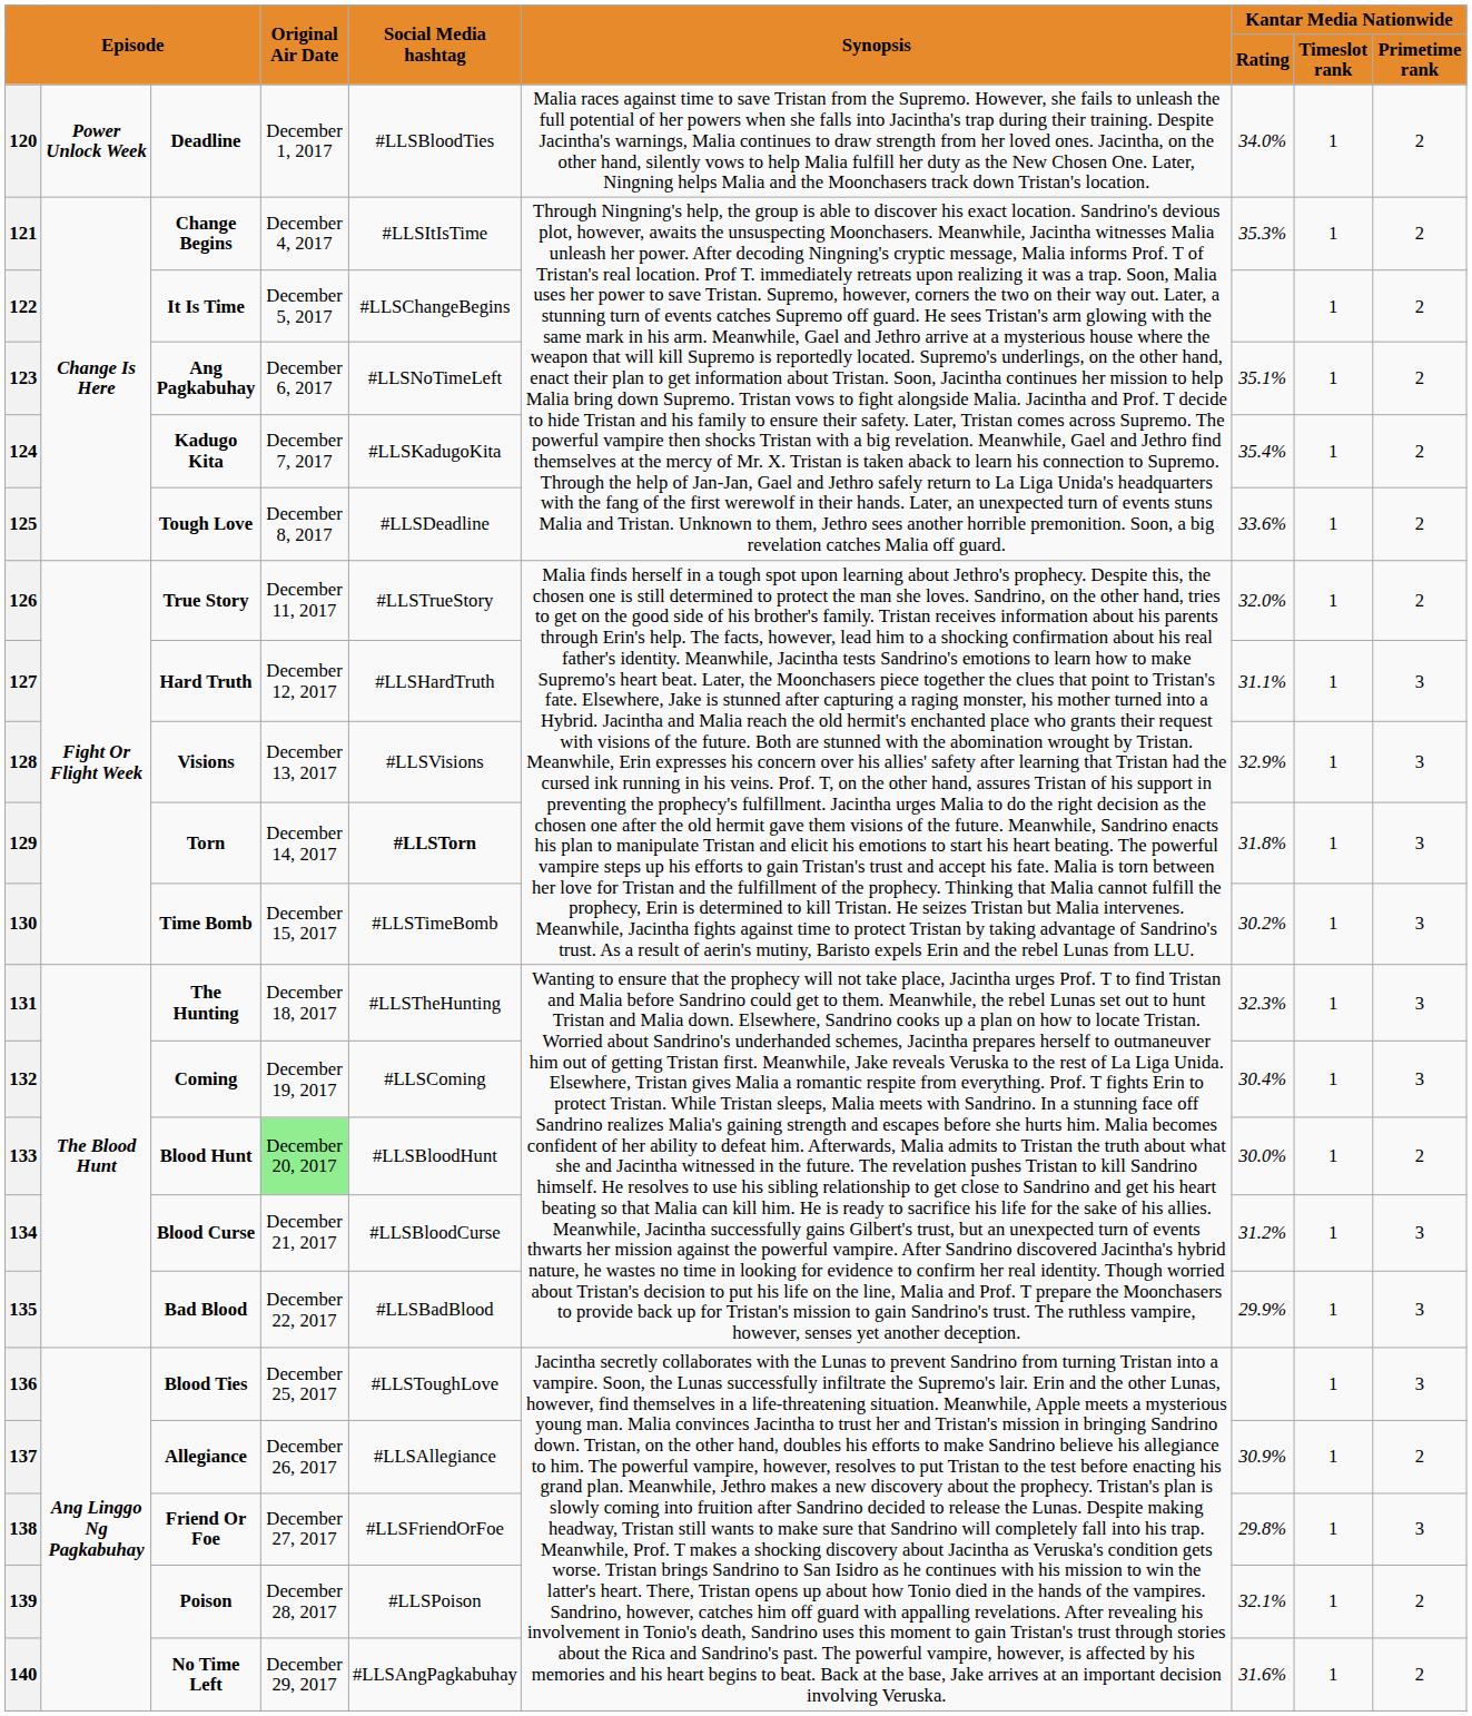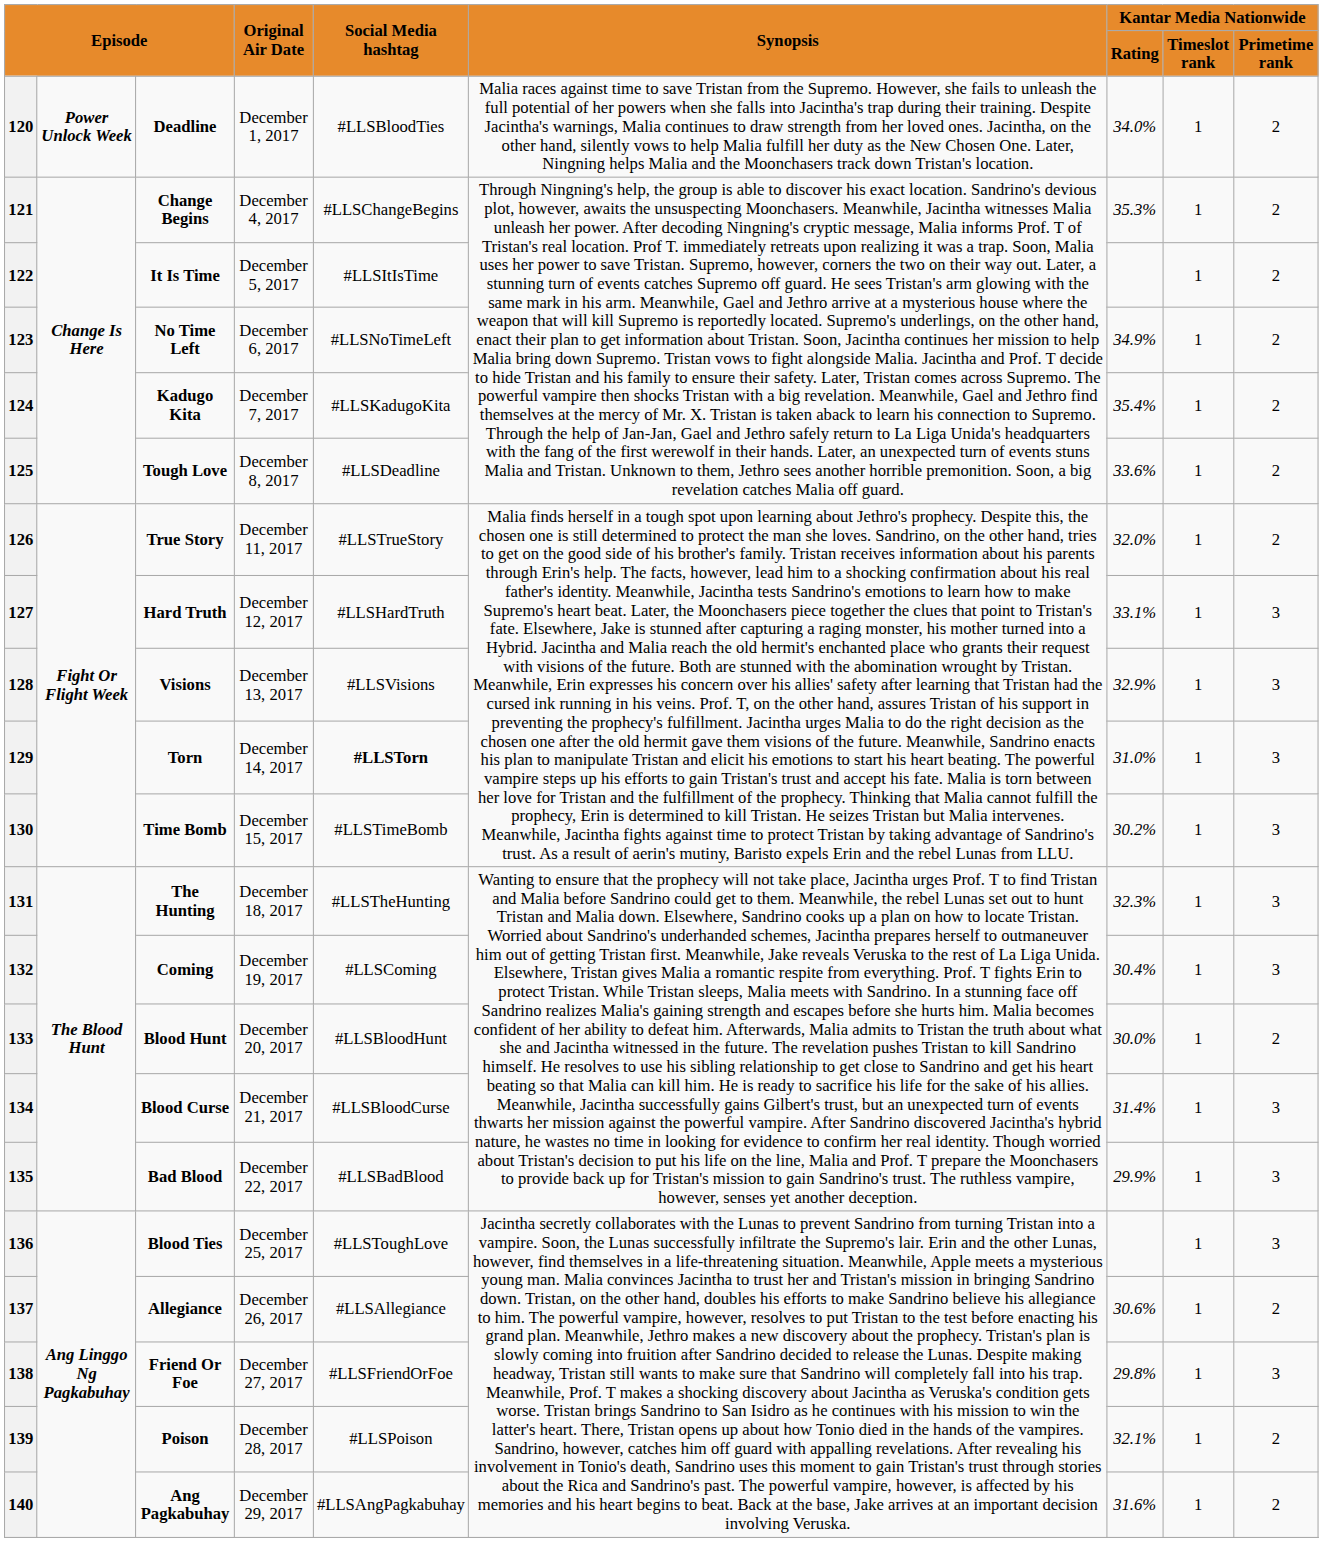 <table class="wikitable" style="text-align:center; font-size:100%; line-height:18px;"  width="100%">
 <tr>
 <th style="background-color:#E78A2B; color:#000000;" colspan="3" rowspan="2">Episode</th>
 <th style="background-color:#E78A2B; color:#000000;" rowspan="2">Original Air Date</th>
 <th style="background-color:#E78A2B; color:#000000;" rowspan="2">Social Media hashtag</th>
 <th style="background-color:#E78A2B; color:#000000;" rowspan="2">Synopsis</th>
 <th style="background-color:#E78A2B; color:#000000;" colspan="3">Kantar Media Nationwide</th>
 </tr>
 <tr>
 <th style="background-color:#E78A2B; color:#000000;">Rating</th>
 <th style="background-color:#E78A2B; color:#000000;">Timeslot rank</th>
 <th style="background-color:#E78A2B; color:#000000;">Primetime rank</th>
 </tr>
 <tr>
 <th>120</th>
 <td><strong><em>Power Unlock Week</em></strong></td>
 <td><strong>Deadline</strong></td>
 <td>December 1, 2017</td>
 <td>#LLSBloodTies</td>
 <td>Malia races against time to save Tristan from the Supremo. However, she fails to unleash the full potential of her powers when she falls into Jacintha's trap during their training. Despite Jacintha's warnings, Malia continues to draw strength from her loved ones. Jacintha, on the other hand, silently vows to help Malia fulfill her duty as the New Chosen One. Later, Ningning helps Malia and the Moonchasers track down Tristan's location.</td>
 <td><em>34.0%</em></td>
 <td>1</td>
 <td>2</td>
 </tr>
 <tr>
 <th>121</th>
 <td rowspan="5"><strong><em>Change Is Here</em></strong></td>
 <td><strong>Change Begins</strong></td>
 <td>December 4, 2017</td>
-<td>#LLSItIsTime</td>
+<td>#LLSChangeBegins</td>
 <td rowspan="5">Through Ningning's help, the group is able to discover his exact location. Sandrino's devious plot, however, awaits the unsuspecting Moonchasers. Meanwhile, Jacintha witnesses Malia unleash her power. After decoding Ningning's cryptic message, Malia informs Prof. T of Tristan's real location. Prof T. immediately retreats upon realizing it was a trap. Soon, Malia uses her power to save Tristan. Supremo, however, corners the two on their way out. Later, a stunning turn of events catches Supremo off guard. He sees Tristan's arm glowing with the same mark in his arm. Meanwhile, Gael and Jethro arrive at a mysterious house where the weapon that will kill Supremo is reportedly located. Supremo's underlings, on the other hand, enact their plan to get information about Tristan. Soon, Jacintha continues her mission to help Malia bring down Supremo. Tristan vows to fight alongside Malia. Jacintha and Prof. T decide to hide Tristan and his family to ensure their safety. Later, Tristan comes across Supremo. The powerful vampire then shocks Tristan with a big revelation. Meanwhile, Gael and Jethro find themselves at the mercy of Mr. X. Tristan is taken aback to learn his connection to Supremo. Through the help of Jan-Jan, Gael and Jethro safely return to La Liga Unida's headquarters with the fang of the first werewolf in their hands. Later, an unexpected turn of events stuns Malia and Tristan. Unknown to them, Jethro sees another horrible premonition. Soon, a big revelation catches Malia off guard.</td>
 <td><em>35.3%</em></td>
 <td>1</td>
 <td>2</td>
 </tr>
 <tr>
 <th>122</th>
 <td><strong>It Is Time</strong></td>
 <td>December 5, 2017</td>
-<td>#LLSChangeBegins</td>
+<td>#LLSItIsTime</td>
 <td></td>
 <td>1</td>
 <td>2</td>
 </tr>
 <tr>
 <th>123</th>
-<td><strong>Ang Pagkabuhay</strong></td>
+<td><strong>No Time Left</strong></td>
 <td>December 6, 2017</td>
 <td>#LLSNoTimeLeft</td>
-<td><em>35.1%</em></td>
+<td><em>34.9%</em></td>
 <td>1</td>
 <td>2</td>
 </tr>
 <tr>
 <th>124</th>
 <td><strong>Kadugo Kita</strong></td>
 <td>December 7, 2017</td>
 <td>#LLSKadugoKita</td>
 <td><em>35.4%</em></td>
 <td>1</td>
 <td>2</td>
 </tr>
 <tr>
 <th>125</th>
 <td><strong>Tough Love</strong></td>
 <td>December 8, 2017</td>
 <td>#LLSDeadline</td>
 <td><em>33.6%</em></td>
 <td>1</td>
 <td>2</td>
 </tr>
 <tr>
 <th>126</th>
 <td rowspan="5"><strong><em>Fight Or Flight Week</em></strong></td>
 <td><strong>True Story</strong></td>
 <td>December 11, 2017</td>
 <td>#LLSTrueStory</td>
 <td rowspan="5">Malia finds herself in a tough spot upon learning about Jethro's prophecy. Despite this, the chosen one is still determined to protect the man she loves. Sandrino, on the other hand, tries to get on the good side of his brother's family. Tristan receives information about his parents through Erin's help. The facts, however, lead him to a shocking confirmation about his real father's identity. Meanwhile, Jacintha tests Sandrino's emotions to learn how to make Supremo's heart beat. Later, the Moonchasers piece together the clues that point to Tristan's fate. Elsewhere, Jake is stunned after capturing a raging monster, his mother turned into a Hybrid. Jacintha and Malia reach the old hermit's enchanted place who grants their request with visions of the future. Both are stunned with the abomination wrought by Tristan. Meanwhile, Erin expresses his concern over his allies' safety after learning that Tristan had the cursed ink running in his veins. Prof. T, on the other hand, assures Tristan of his support in preventing the prophecy's fulfillment. Jacintha urges Malia to do the right decision as the chosen one after the old hermit gave them visions of the future. Meanwhile, Sandrino enacts his plan to manipulate Tristan and elicit his emotions to start his heart beating. The powerful vampire steps up his efforts to gain Tristan's trust and accept his fate. Malia is torn between her love for Tristan and the fulfillment of the prophecy. Thinking that Malia cannot fulfill the prophecy, Erin is determined to kill Tristan. He seizes Tristan but Malia intervenes. Meanwhile, Jacintha fights against time to protect Tristan by taking advantage of Sandrino's trust. As a result of aerin's mutiny,  Baristo expels Erin and the rebel Lunas from LLU.</td>
 <td><em>32.0%</em></td>
 <td>1</td>
 <td>2</td>
 </tr>
 <tr>
 <th>127</th>
 <td><strong>Hard Truth</strong></td>
 <td>December 12, 2017</td>
 <td>#LLSHardTruth</td>
-<td><em>31.1%</em></td>
+<td><em>33.1%</em></td>
 <td>1</td>
 <td>3</td>
 </tr>
 <tr>
 <th>128</th>
 <td><strong>Visions</strong></td>
 <td>December 13, 2017</td>
 <td>#LLSVisions</td>
 <td><em>32.9%</em></td>
 <td>1</td>
 <td>3</td>
 </tr>
 <tr>
 <th>129</th>
 <td><strong>Torn</strong></td>
 <td>December 14, 2017</td>
 <td><strong>#LLSTorn</strong></td>
-<td><em>31.8%</em></td>
+<td><em>31.0%</em></td>
 <td>1</td>
 <td>3</td>
 </tr>
 <tr>
 <th>130</th>
 <td><strong>Time Bomb</strong></td>
 <td>December 15, 2017</td>
 <td>#LLSTimeBomb</td>
 <td><em>30.2%</em></td>
 <td>1</td>
 <td>3</td>
 </tr>
 <tr>
 <th>131</th>
 <td rowspan="5"><strong><em>The Blood Hunt</em></strong></td>
 <td><strong>The Hunting</strong></td>
 <td>December 18, 2017</td>
 <td>#LLSTheHunting</td>
 <td rowspan="5">Wanting to ensure that the prophecy will not take place, Jacintha urges Prof. T to find Tristan and Malia before Sandrino could get to them. Meanwhile, the rebel Lunas set out to hunt Tristan and Malia down. Elsewhere, Sandrino cooks up a plan on how to locate Tristan. Worried about Sandrino's underhanded schemes, Jacintha prepares herself to outmaneuver him out of getting Tristan first. Meanwhile, Jake reveals Veruska to the rest of La Liga Unida. Elsewhere, Tristan gives Malia a romantic respite from everything. Prof. T fights Erin to protect Tristan. While Tristan sleeps, Malia meets with Sandrino. In a stunning face off Sandrino realizes Malia's gaining strength and escapes before she hurts him.  Malia becomes confident of her ability to defeat him. Afterwards, Malia admits to Tristan the truth about what she and Jacintha witnessed in the future. The revelation pushes Tristan to kill Sandrino himself. He resolves to use his sibling relationship to get close to Sandrino and get his heart beating so that Malia can kill him. He is ready to sacrifice his life for the sake of his allies. Meanwhile, Jacintha successfully gains Gilbert's trust, but an unexpected turn of events thwarts her mission against the powerful vampire. After Sandrino discovered Jacintha's hybrid nature, he wastes no time in looking for evidence to confirm her real identity. Though worried about Tristan's decision to put his life on the line, Malia and Prof. T prepare the Moonchasers to provide back up for Tristan's mission to gain Sandrino's trust. The ruthless vampire, however, senses yet another deception.</td>
 <td><em>32.3%</em></td>
 <td>1</td>
 <td>3</td>
 </tr>
 <tr>
 <th>132</th>
 <td><strong>Coming</strong></td>
 <td>December 19, 2017</td>
 <td>#LLSComing</td>
 <td><em>30.4%</em></td>
 <td>1</td>
 <td>3</td>
 </tr>
 <tr>
 <th>133</th>
 <td><strong>Blood Hunt</strong></td>
-<td style="background: lightgreen;">December 20, 2017</td>
+<td>December 20, 2017</td>
 <td>#LLSBloodHunt</td>
 <td><em>30.0%</em></td>
 <td>1</td>
 <td>2</td>
 </tr>
 <tr>
 <th>134</th>
 <td><strong>Blood Curse</strong></td>
 <td>December 21, 2017</td>
 <td>#LLSBloodCurse</td>
-<td><em>31.2%</em></td>
+<td><em>31.4%</em></td>
 <td>1</td>
 <td>3</td>
 </tr>
 <tr>
 <th>135</th>
 <td><strong>Bad Blood</strong></td>
 <td>December 22, 2017</td>
 <td>#LLSBadBlood</td>
 <td><em>29.9%</em></td>
 <td>1</td>
 <td>3</td>
 </tr>
 <tr>
 <th>136</th>
 <td rowspan="5"><strong><em>Ang Linggo Ng Pagkabuhay</em></strong></td>
 <td><strong>Blood Ties</strong></td>
 <td>December 25, 2017</td>
 <td>#LLSToughLove</td>
 <td rowspan="5">Jacintha secretly collaborates with the Lunas to prevent Sandrino from turning Tristan into a vampire. Soon, the Lunas successfully infiltrate the Supremo's lair. Erin and the other Lunas, however, find themselves in a life-threatening situation. Meanwhile, Apple meets a mysterious young man. Malia convinces Jacintha to trust her and Tristan's mission in bringing Sandrino down. Tristan, on the other hand, doubles his efforts to make Sandrino believe his allegiance to him. The powerful vampire, however, resolves to put Tristan to the test before enacting his grand plan. Meanwhile, Jethro makes a new discovery about the prophecy. Tristan's plan is slowly coming into fruition after Sandrino decided to release the Lunas. Despite making headway, Tristan still wants to make sure that Sandrino will completely fall into his trap. Meanwhile, Prof. T makes a shocking discovery about Jacintha as Veruska's condition gets worse. Tristan brings Sandrino to San Isidro as he continues with his mission to win the latter's heart. There, Tristan opens up about how Tonio died in the hands of the vampires. Sandrino, however, catches him off guard with appalling revelations. After revealing his involvement in Tonio's death, Sandrino uses this moment to gain Tristan's trust through stories about the Rica and Sandrino's past. The powerful vampire, however, is affected by his memories and his heart begins to beat.  Back at the base, Jake arrives at an important decision involving Veruska.</td>
 <td></td>
 <td>1</td>
 <td>3</td>
 </tr>
 <tr>
 <th>137</th>
 <td><strong>Allegiance</strong></td>
 <td>December 26, 2017</td>
 <td>#LLSAllegiance</td>
-<td><em>30.9%</em></td>
+<td><em>30.6%</em></td>
 <td>1</td>
 <td>2</td>
 </tr>
 <tr>
 <th>138</th>
 <td><strong>Friend Or Foe</strong></td>
 <td>December 27, 2017</td>
 <td>#LLSFriendOrFoe</td>
 <td><em>29.8%</em></td>
 <td>1</td>
 <td>3</td>
 </tr>
 <tr>
 <th>139</th>
 <td><strong>Poison</strong></td>
 <td>December 28, 2017</td>
 <td>#LLSPoison</td>
 <td><em>32.1%</em></td>
 <td>1</td>
 <td>2</td>
 </tr>
 <tr>
 <th>140</th>
-<td><strong>No Time Left</strong></td>
+<td><strong>Ang Pagkabuhay</strong></td>
 <td>December 29, 2017</td>
 <td>#LLSAngPagkabuhay</td>
 <td><em>31.6%</em></td>
 <td>1</td>
 <td>2</td>
 </tr>
 <tr>
 </tr>
 </table>
